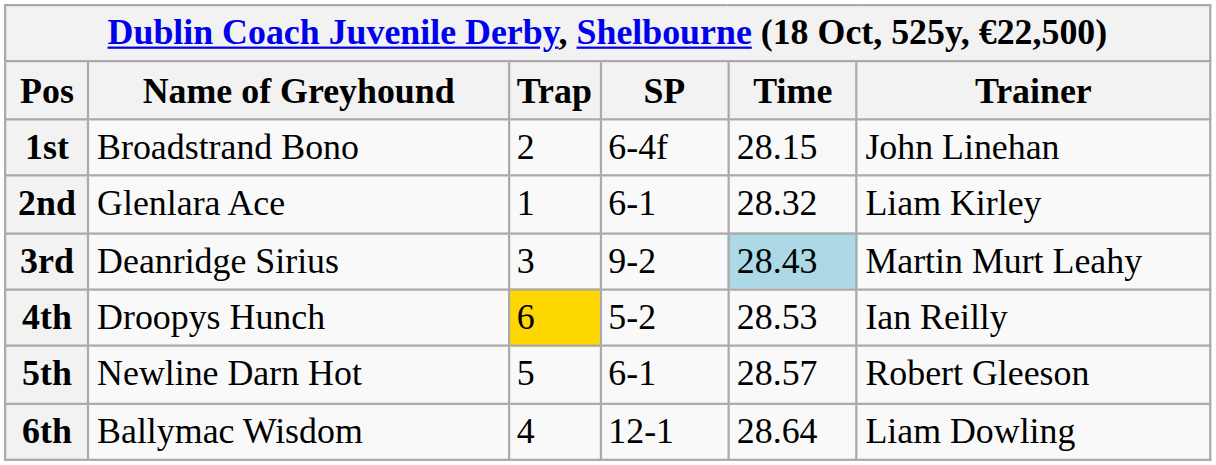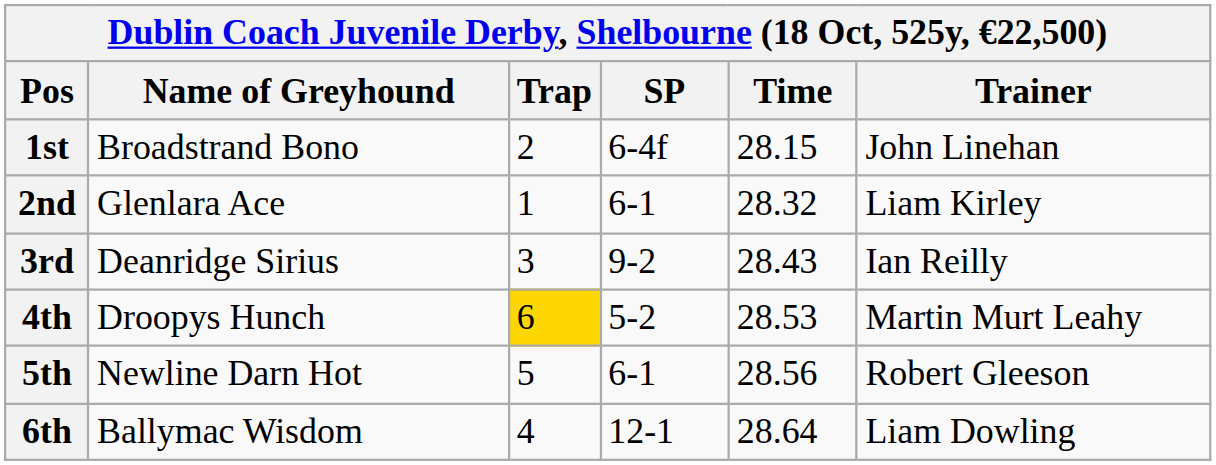 <table class="wikitable">
 <tr>
 <th colspan="6"><a href='#'>Dublin Coach Juvenile Derby</a>, <a href='#'>Shelbourne</a> (18 Oct, 525y, €22,500)</th>
 </tr>
 <tr>
 <th width=30>Pos</th>
 <th width=180>Name of Greyhound</th>
 <th width=30>Trap</th>
 <th width=50>SP</th>
 <th width=50>Time</th>
 <th width=150>Trainer</th>
 </tr>
 <tr>
 <th>1st</th>
 <td>Broadstrand Bono </td>
 <td>2</td>
 <td>6-4f</td>
 <td>28.15</td>
 <td>John Linehan</td>
 </tr>
 <tr>
 <th>2nd</th>
 <td>Glenlara Ace</td>
 <td>1</td>
 <td>6-1</td>
 <td>28.32</td>
 <td>Liam Kirley</td>
 </tr>
 <tr>
 <th>3rd</th>
 <td>Deanridge Sirius</td>
 <td>3</td>
 <td>9-2</td>
-<td style="background: lightblue;">28.43</td>
-<td>Martin Murt Leahy</td>
+<td>28.43</td>
+<td>Ian Reilly</td>
 </tr>
 <tr>
 <th>4th</th>
 <td>Droopys Hunch</td>
 <td style="background: gold;">6</td>
 <td>5-2</td>
 <td>28.53</td>
-<td>Ian Reilly</td>
+<td>Martin Murt Leahy</td>
 </tr>
 <tr>
 <th>5th</th>
 <td>Newline Darn Hot</td>
 <td>5</td>
 <td>6-1</td>
-<td>28.57</td>
+<td>28.56</td>
 <td>Robert Gleeson</td>
 </tr>
 <tr>
 <th>6th</th>
 <td>Ballymac Wisdom</td>
 <td>4</td>
 <td>12-1</td>
 <td>28.64</td>
 <td>Liam Dowling</td>
 </tr>
 </table>
